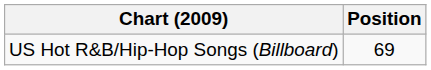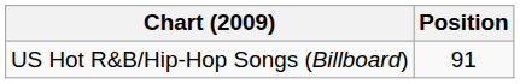 <table class="wikitable">
 <tr>
 <th>Chart (2009)</th>
 <th>Position</th>
 </tr>
 <tr>
 <td>US Hot R&B/Hip-Hop Songs (<em>Billboard</em>)</td>
-<td align="center">69</td>
+<td align="center">91</td>
 </tr>
 </table>
